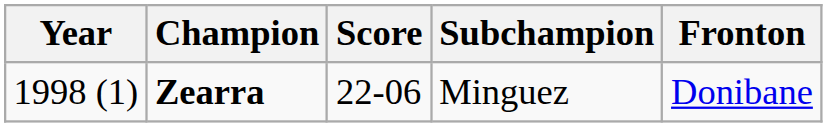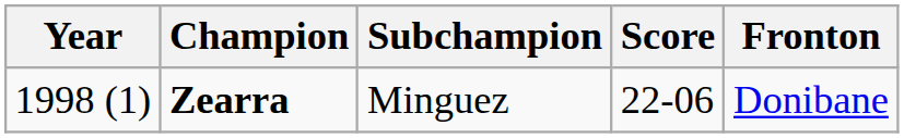 <table class="wikitable">
 <tr>
 <th>Year</th>
 <th>Champion</th>
+<th>Subchampion</th>
 <th>Score</th>
-<th>Subchampion</th>
 <th>Fronton</th>
 </tr>
 <tr>
 <td>1998 (1)</td>
 <td><strong>Zearra</strong></td>
+<td>Minguez</td>
 <td>22-06</td>
-<td>Minguez</td>
 <td><a href='#'>Donibane</a></td>
 </tr>
 </table>
